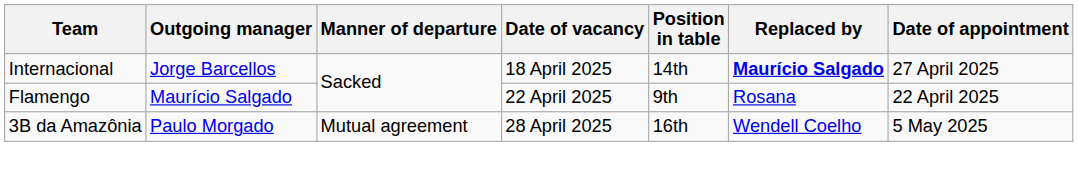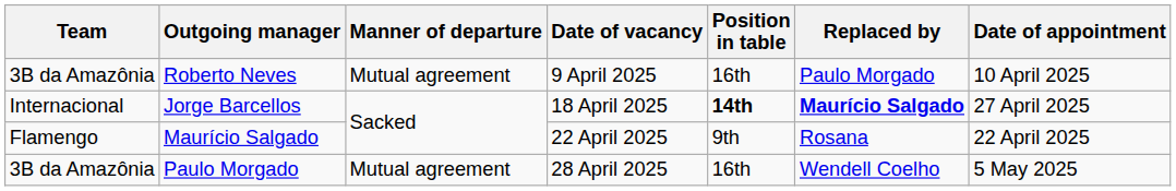 <table class="wikitable" border="1">
 <tr>
 <th>Team</th>
 <th>Outgoing manager</th>
 <th>Manner of departure</th>
 <th>Date of vacancy</th>
 <th>Position<br>in table</th>
 <th>Replaced by</th>
 <th>Date of appointment</th>
 </tr>
 <tr>
+<td>3B da Amazônia</td>
+<td> <a href='#'>Roberto Neves</a></td>
+<td>Mutual agreement</td>
+<td>9 April 2025</td>
+<td>16th</td>
+<td> <a href='#'>Paulo Morgado</a></td>
+<td>10 April 2025</td>
+</tr>
+<tr>
 <td>Internacional</td>
 <td> <a href='#'>Jorge Barcellos</a></td>
 <td rowspan=2>Sacked</td>
 <td>18 April 2025</td>
-<td>14th</td>
+<td><strong>14th</strong></td>
 <td><strong> <a href='#'>Maurício Salgado</a> </strong></td>
 <td>27 April 2025</td>
 </tr>
 <tr>
 <td>Flamengo</td>
 <td> <a href='#'>Maurício Salgado</a></td>
 <td>22 April 2025</td>
 <td>9th</td>
 <td> <a href='#'>Rosana</a></td>
 <td>22 April 2025</td>
 </tr>
 <tr>
 <td>3B da Amazônia</td>
 <td> <a href='#'>Paulo Morgado</a></td>
 <td>Mutual agreement</td>
 <td>28 April 2025</td>
 <td>16th</td>
 <td> <a href='#'>Wendell Coelho</a> </td>
 <td>5 May 2025<br></td>
 </tr>
 </table>
